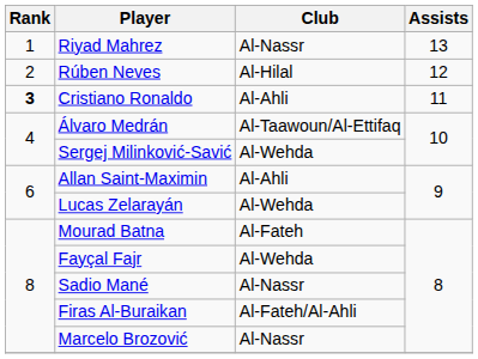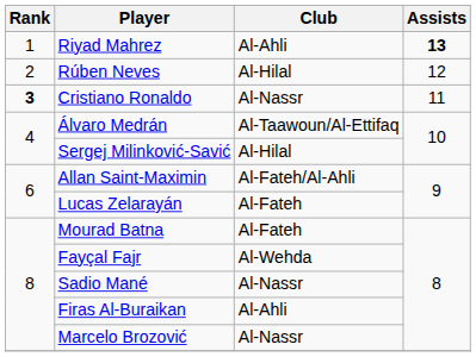 <table class="wikitable" style="text-align:center">
 <tr>
 <th>Rank</th>
 <th>Player</th>
 <th>Club</th>
 <th>Assists</th>
 </tr>
 <tr>
 <td>1</td>
 <td align="left"> <a href='#'>Riyad Mahrez</a></td>
-<td align="left">Al-Nassr</td>
-<td>13</td>
+<td align="left">Al-Ahli</td>
+<td><strong>13</strong></td>
 </tr>
 <tr>
 <td>2</td>
 <td align="left"> <a href='#'>Rúben Neves</a></td>
 <td align="left">Al-Hilal</td>
 <td>12</td>
 </tr>
 <tr>
 <td><strong>3</strong></td>
 <td align="left"> <a href='#'>Cristiano Ronaldo</a></td>
-<td align="left">Al-Ahli</td>
+<td align="left">Al-Nassr</td>
 <td>11</td>
 </tr>
 <tr>
 <td rowspan=2>4</td>
 <td align="left"> <a href='#'>Álvaro Medrán</a></td>
 <td align="left">Al-Taawoun/Al-Ettifaq</td>
 <td rowspan=2>10</td>
 </tr>
 <tr>
 <td align="left"> <a href='#'>Sergej Milinković-Savić</a></td>
-<td align="left">Al-Wehda</td>
+<td align="left">Al-Hilal</td>
 </tr>
 <tr>
 <td rowspan=2>6</td>
 <td align="left"> <a href='#'>Allan Saint-Maximin</a></td>
-<td align="left">Al-Ahli</td>
+<td align="left">Al-Fateh/Al-Ahli</td>
 <td rowspan=2>9</td>
 </tr>
 <tr>
 <td align="left"> <a href='#'>Lucas Zelarayán</a></td>
-<td align="left">Al-Wehda</td>
+<td align="left">Al-Fateh</td>
 </tr>
 <tr>
 <td rowspan=5>8</td>
 <td align="left"> <a href='#'>Mourad Batna</a></td>
 <td align="left">Al-Fateh</td>
 <td rowspan=5>8</td>
 </tr>
 <tr>
 <td align="left"> <a href='#'>Fayçal Fajr</a></td>
 <td align="left">Al-Wehda</td>
 </tr>
 <tr>
 <td align="left"> <a href='#'>Sadio Mané</a></td>
 <td align="left">Al-Nassr</td>
 </tr>
 <tr>
 <td align="left"> <a href='#'>Firas Al-Buraikan</a></td>
-<td align="left">Al-Fateh/Al-Ahli</td>
+<td align="left">Al-Ahli</td>
 </tr>
 <tr>
 <td align="left"> <a href='#'>Marcelo Brozović</a></td>
 <td align="left">Al-Nassr</td>
 </tr>
 <tr>
 </tr>
 <tr>
 </tr>
 </table>
